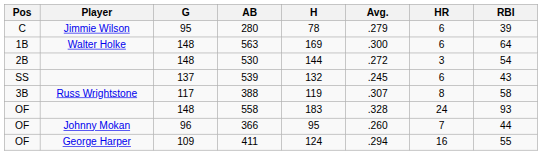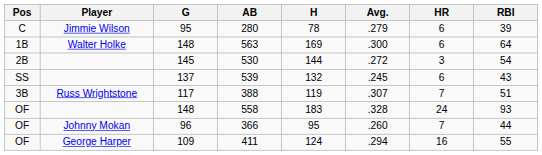 <table class="wikitable sortable">
 <tr>
 <th bgcolor="#DDDDFF" width="5%">Pos</th>
 <th bgcolor="#DDDDFF" width="16%">Player</th>
 <th bgcolor="#DDDDFF" width="9%">G</th>
 <th bgcolor="#DDDDFF" width="9%">AB</th>
 <th bgcolor="#DDDDFF" width="9%">H</th>
 <th bgcolor="#DDDDFF" width="9%">Avg.</th>
 <th bgcolor="#DDDDFF" width="9%">HR</th>
 <th bgcolor="#DDDDFF" width="9%">RBI</th>
 </tr>
 <tr align="center">
 <td>C</td>
 <td><a href='#'>Jimmie Wilson</a></td>
 <td>95</td>
 <td>280</td>
 <td>78</td>
 <td>.279</td>
 <td>6</td>
 <td>39</td>
 </tr>
 <tr align=center>
 <td>1B</td>
 <td><a href='#'>Walter Holke</a></td>
 <td>148</td>
 <td>563</td>
 <td>169</td>
 <td>.300</td>
 <td>6</td>
 <td>64</td>
 </tr>
 <tr align=center>
 <td>2B</td>
 <td></td>
-<td>148</td>
+<td>145</td>
 <td>530</td>
 <td>144</td>
 <td>.272</td>
 <td>3</td>
 <td>54</td>
 </tr>
 <tr align="center">
 <td>SS</td>
 <td></td>
 <td>137</td>
 <td>539</td>
 <td>132</td>
 <td>.245</td>
 <td>6</td>
 <td>43</td>
 </tr>
 <tr align="center">
 <td>3B</td>
 <td><a href='#'>Russ Wrightstone</a></td>
 <td>117</td>
 <td>388</td>
 <td>119</td>
 <td>.307</td>
-<td>8</td>
-<td>58</td>
+<td>7</td>
+<td>51</td>
 </tr>
 <tr align=center>
 <td>OF</td>
 <td></td>
 <td>148</td>
 <td>558</td>
 <td>183</td>
 <td>.328</td>
 <td>24</td>
 <td>93</td>
 </tr>
 <tr align="center">
 <td>OF</td>
 <td><a href='#'>Johnny Mokan</a></td>
 <td>96</td>
 <td>366</td>
 <td>95</td>
 <td>.260</td>
 <td>7</td>
 <td>44</td>
 </tr>
 <tr align=center>
 <td>OF</td>
 <td><a href='#'>George Harper</a></td>
 <td>109</td>
 <td>411</td>
 <td>124</td>
 <td>.294</td>
 <td>16</td>
 <td>55</td>
 </tr>
 </table>
